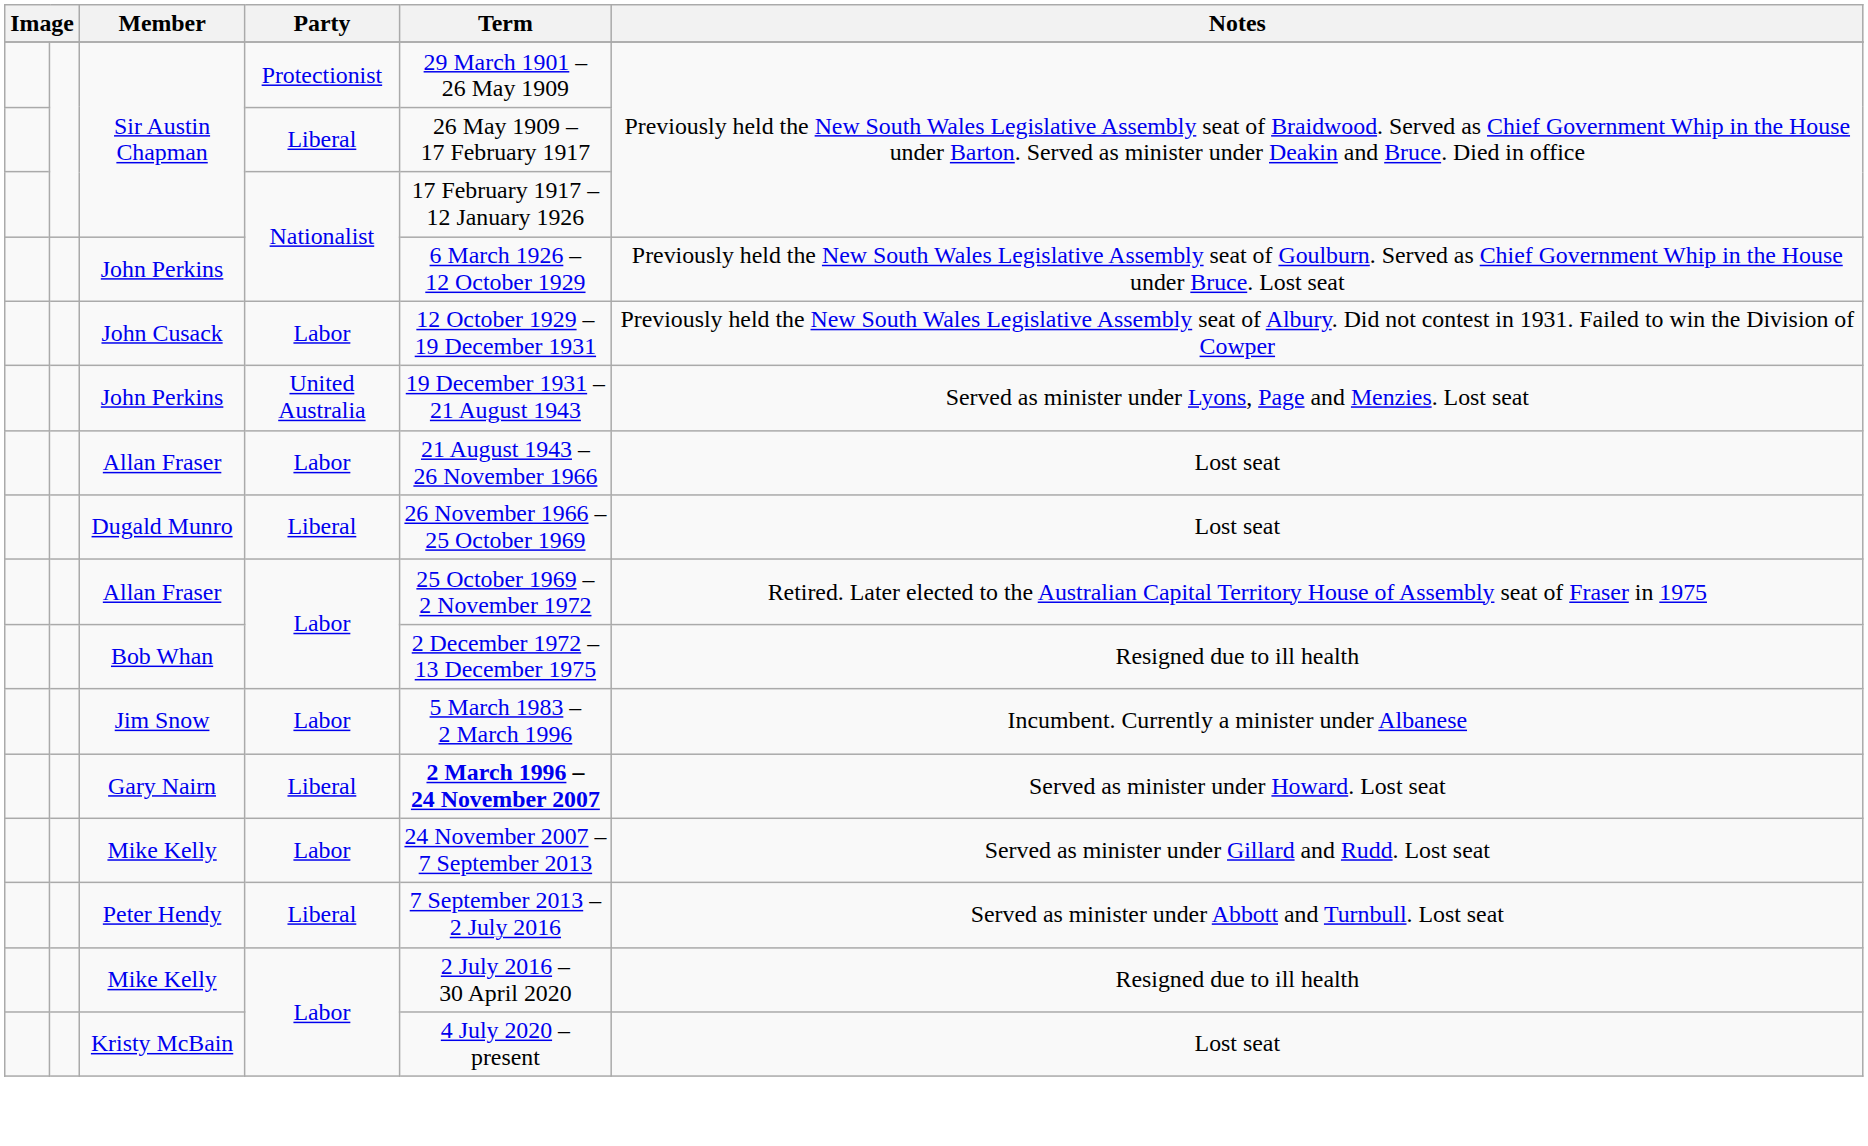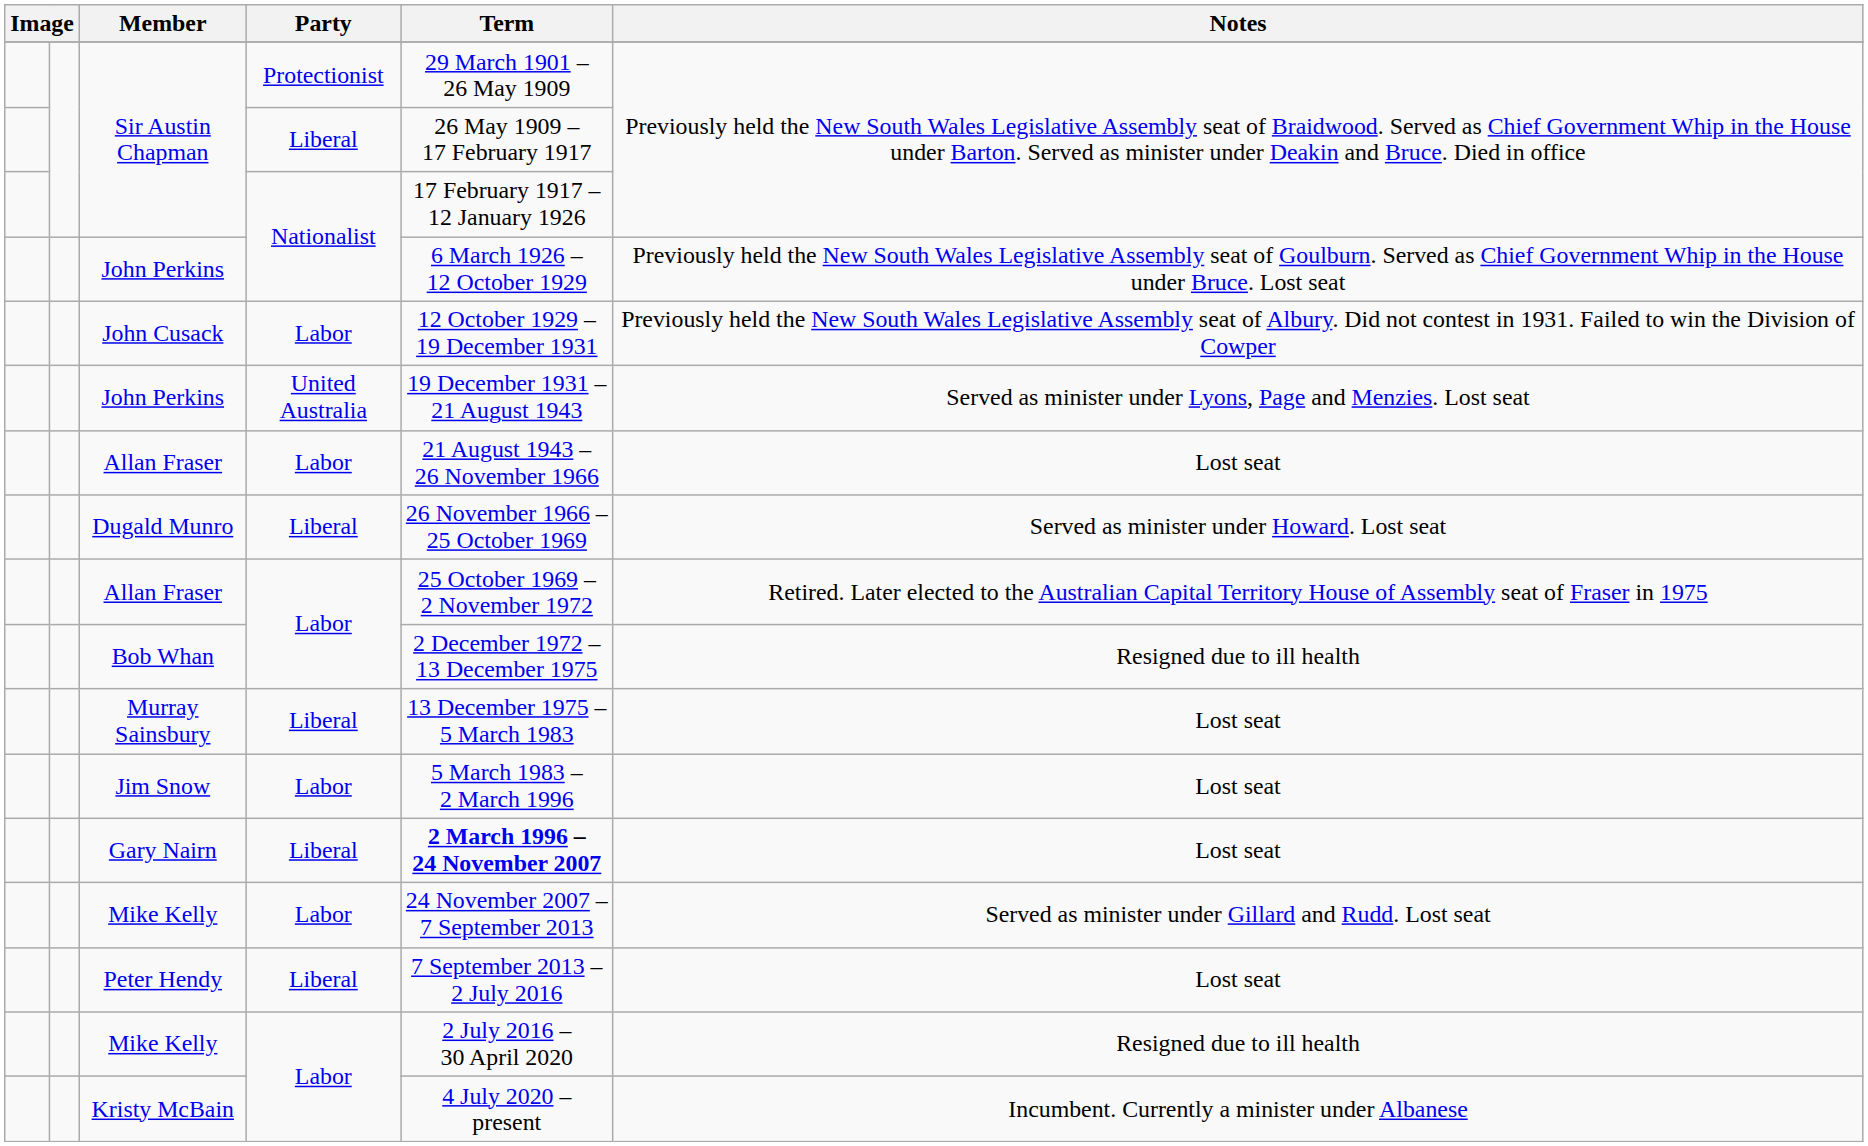 <table class=wikitable style="text-align:center">
 <tr>
 <th colspan=2>Image</th>
 <th>Member</th>
 <th>Party</th>
 <th>Term</th>
 <th>Notes</th>
 </tr>
 <tr>
 </tr>
 <tr>
 <td> </td>
 <td rowspan=3></td>
 <td rowspan=3><a href='#'>Sir Austin Chapman</a><br></td>
 <td><a href='#'>Protectionist</a></td>
 <td nowrap><a href='#'>29 March 1901</a> –<br>26 May 1909</td>
 <td rowspan=3>Previously held the <a href='#'>New South Wales Legislative Assembly</a> seat of <a href='#'>Braidwood</a>. Served as <a href='#'>Chief Government Whip in the House</a> under <a href='#'>Barton</a>. Served as minister under <a href='#'>Deakin</a> and <a href='#'>Bruce</a>. Died in office</td>
 </tr>
 <tr>
 <td> </td>
 <td nowrap><a href='#'>Liberal</a></td>
 <td nowrap>26 May 1909 –<br>17 February 1917</td>
 </tr>
 <tr>
 <td> </td>
 <td rowspan="2"><a href='#'>Nationalist</a></td>
 <td nowrap>17 February 1917 –<br>12 January 1926</td>
 </tr>
 <tr>
 <td> </td>
 <td></td>
 <td><a href='#'>John Perkins</a><br></td>
 <td nowrap><a href='#'>6 March 1926</a> –<br><a href='#'>12 October 1929</a></td>
 <td>Previously held the <a href='#'>New South Wales Legislative Assembly</a> seat of <a href='#'>Goulburn</a>. Served as <a href='#'>Chief Government Whip in the House</a> under <a href='#'>Bruce</a>. Lost seat</td>
 </tr>
 <tr>
 <td> </td>
 <td></td>
 <td><a href='#'>John Cusack</a><br></td>
 <td><a href='#'>Labor</a></td>
 <td nowrap><a href='#'>12 October 1929</a> –<br><a href='#'>19 December 1931</a></td>
 <td>Previously held the <a href='#'>New South Wales Legislative Assembly</a> seat of <a href='#'>Albury</a>. Did not contest in 1931. Failed to win the Division of <a href='#'>Cowper</a></td>
 </tr>
 <tr>
 <td> </td>
 <td></td>
 <td><a href='#'>John Perkins</a><br></td>
 <td><a href='#'>United Australia</a></td>
 <td nowrap><a href='#'>19 December 1931</a> –<br><a href='#'>21 August 1943</a></td>
 <td>Served as minister under <a href='#'>Lyons</a>, <a href='#'>Page</a> and <a href='#'>Menzies</a>. Lost seat</td>
 </tr>
 <tr>
 <td> </td>
 <td></td>
 <td><a href='#'>Allan Fraser</a><br></td>
 <td><a href='#'>Labor</a></td>
 <td nowrap><a href='#'>21 August 1943</a> –<br><a href='#'>26 November 1966</a></td>
 <td>Lost seat</td>
 </tr>
 <tr>
 <td> </td>
 <td></td>
 <td><a href='#'>Dugald Munro</a><br></td>
 <td><a href='#'>Liberal</a></td>
 <td nowrap><a href='#'>26 November 1966</a> –<br><a href='#'>25 October 1969</a></td>
-<td>Lost seat</td>
+<td>Served as minister under <a href='#'>Howard</a>. Lost seat</td>
 </tr>
 <tr>
 <td> </td>
 <td></td>
 <td><a href='#'>Allan Fraser</a><br></td>
 <td rowspan="2"><a href='#'>Labor</a></td>
 <td nowrap><a href='#'>25 October 1969</a> –<br><a href='#'>2 November 1972</a></td>
 <td>Retired. Later elected to the <a href='#'>Australian Capital Territory House of Assembly</a> seat of <a href='#'>Fraser</a> in <a href='#'>1975</a></td>
 </tr>
 <tr>
 <td> </td>
 <td></td>
 <td><a href='#'>Bob Whan</a><br></td>
 <td nowrap><a href='#'>2 December 1972</a> –<br><a href='#'>13 December 1975</a></td>
 <td>Resigned due to ill health</td>
 </tr>
 <tr>
 <td> </td>
 <td></td>
+<td><a href='#'>Murray Sainsbury</a><br></td>
+<td><a href='#'>Liberal</a></td>
+<td nowrap><a href='#'>13 December 1975</a> –<br><a href='#'>5 March 1983</a></td>
+<td>Lost seat</td>
+</tr>
+<tr>
+<td> </td>
+<td></td>
 <td><a href='#'>Jim Snow</a><br></td>
 <td><a href='#'>Labor</a></td>
 <td nowrap><a href='#'>5 March 1983</a> –<br><a href='#'>2 March 1996</a></td>
-<td>Incumbent. Currently a minister under <a href='#'>Albanese</a></td>
+<td>Lost seat</td>
 </tr>
 <tr>
 <td> </td>
 <td></td>
 <td><a href='#'>Gary Nairn</a><br></td>
 <td><a href='#'>Liberal</a></td>
 <td nowrap><strong><a href='#'>2 March 1996</a> –<br><a href='#'>24 November 2007</a></strong></td>
-<td>Served as minister under <a href='#'>Howard</a>. Lost seat</td>
+<td>Lost seat</td>
 </tr>
 <tr>
 <td> </td>
 <td></td>
 <td><a href='#'>Mike Kelly</a><br></td>
 <td><a href='#'>Labor</a></td>
 <td nowrap><a href='#'>24 November 2007</a> –<br><a href='#'>7 September 2013</a></td>
 <td>Served as minister under <a href='#'>Gillard</a> and <a href='#'>Rudd</a>. Lost seat</td>
 </tr>
 <tr>
 <td> </td>
 <td></td>
 <td><a href='#'>Peter Hendy</a><br></td>
 <td><a href='#'>Liberal</a></td>
 <td nowrap><a href='#'>7 September 2013</a> –<br><a href='#'>2 July 2016</a></td>
-<td>Served as minister under <a href='#'>Abbott</a> and <a href='#'>Turnbull</a>.  Lost seat</td>
+<td>Lost seat</td>
 </tr>
 <tr>
 <td> </td>
 <td></td>
 <td><a href='#'>Mike Kelly</a><br></td>
 <td rowspan="2"><a href='#'>Labor</a></td>
 <td nowrap><a href='#'>2 July 2016</a> –<br>30 April 2020</td>
 <td>Resigned due to ill health</td>
 </tr>
 <tr>
 <td> </td>
 <td></td>
 <td><a href='#'>Kristy McBain</a><br></td>
 <td nowrap><a href='#'>4 July 2020</a> –<br>present</td>
-<td>Lost seat</td>
+<td>Incumbent. Currently a minister under <a href='#'>Albanese</a></td>
 </tr>
 </table>
